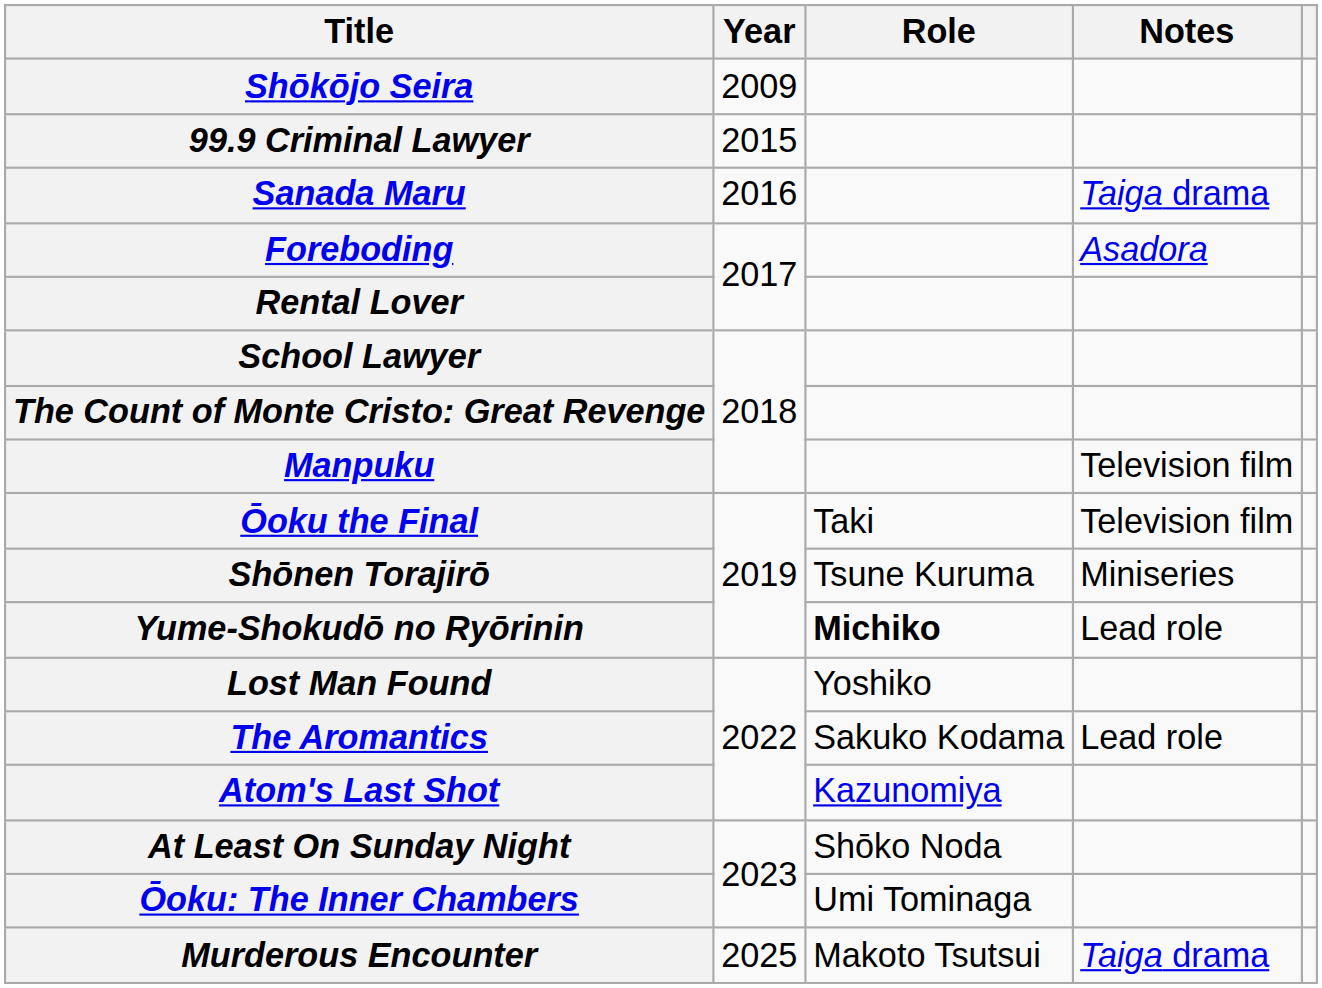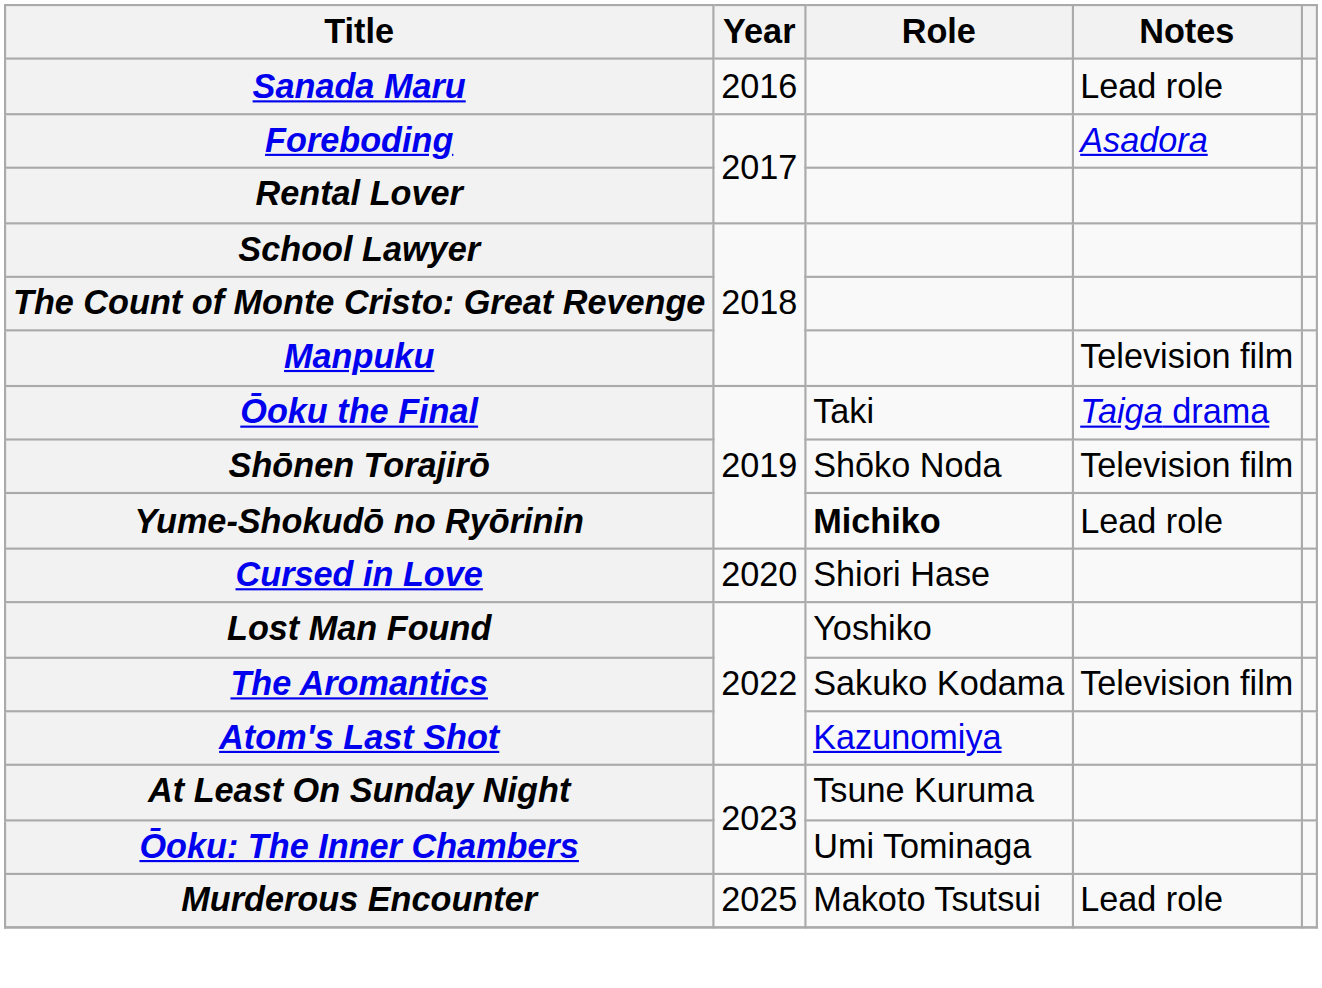 <table class="wikitable plainrowheaders sortable" style="margin-right: 0;">
 <tr>
 <th scope="col">Title</th>
 <th scope="col">Year</th>
 <th scope="col">Role</th>
 <th scope="col" class="unsortable">Notes</th>
 <th scope="col" class="unsortable"></th>
 </tr>
 <tr>
-<th scope=row><em><a href='#'>Shōkōjo Seira</a></em></th>
-<td>2009</td>
-<td></td>
-<td></td>
-<td style="text-align: center;"></td>
-</tr>
-<tr>
-<th scope=row><em>99.9 Criminal Lawyer</em></th>
-<td>2015</td>
-<td></td>
-<td></td>
-<td style="text-align: center;"></td>
-</tr>
-<tr>
 <th scope=row><em><a href='#'>Sanada Maru</a></em></th>
 <td>2016</td>
 <td></td>
-<td><a href='#'><em>Taiga</em> drama</a></td>
+<td>Lead role</td>
 <td style="text-align: center;"></td>
 </tr>
 <tr>
 <th scope=row><em><a href='#'>Foreboding</a></em></th>
 <td rowspan=2>2017</td>
 <td></td>
 <td><em><a href='#'>Asadora</a></em></td>
 <td style="text-align: center;"></td>
 </tr>
 <tr>
 <th scope=row><em>Rental Lover</em></th>
 <td></td>
 <td></td>
 <td style="text-align: center;"></td>
 </tr>
 <tr>
 <th scope=row><em>School Lawyer</em></th>
 <td rowspan=3>2018</td>
 <td></td>
 <td></td>
 <td style="text-align: center;"></td>
 </tr>
 <tr>
 <th scope=row><em>The Count of Monte Cristo: Great Revenge</em></th>
 <td></td>
 <td></td>
 <td style="text-align: center;"></td>
 </tr>
 <tr>
 <th scope=row><em><a href='#'>Manpuku</a></em></th>
 <td></td>
 <td>Television film</td>
 <td style="text-align: center;"></td>
 </tr>
 <tr>
 <th scope=row><em><a href='#'>Ōoku the Final</a></em></th>
 <td rowspan=3>2019</td>
 <td>Taki</td>
-<td>Television film</td>
+<td><a href='#'><em>Taiga</em> drama</a></td>
 <td style="text-align: center;"></td>
 </tr>
 <tr>
 <th scope=row><em>Shōnen Torajirō</em></th>
-<td>Tsune Kuruma</td>
-<td>Miniseries</td>
+<td>Shōko Noda</td>
+<td>Television film</td>
 <td style="text-align: center;"></td>
 </tr>
 <tr>
 <th scope=row><em>Yume-Shokudō no Ryōrinin</em></th>
 <td><strong>Michiko</strong></td>
 <td>Lead role</td>
+<td style="text-align: center;"></td>
+</tr>
+<tr>
+<th scope=row><em><a href='#'>Cursed in Love</a></em></th>
+<td rowspan=1>2020</td>
+<td>Shiori Hase</td>
+<td></td>
 <td style="text-align: center;"></td>
 </tr>
 <tr>
 <th scope=row><em>Lost Man Found</em></th>
 <td rowspan=3>2022</td>
 <td>Yoshiko</td>
 <td></td>
 <td style="text-align: center;"></td>
 </tr>
 <tr>
 <th scope=row><em><a href='#'>The Aromantics</a></em></th>
 <td>Sakuko Kodama</td>
-<td>Lead role</td>
+<td>Television film</td>
 <td style="text-align: center;"></td>
 </tr>
 <tr>
 <th scope=row><em><a href='#'>Atom's Last Shot</a></em></th>
 <td><a href='#'>Kazunomiya</a></td>
 <td></td>
 <td style="text-align: center;"></td>
 </tr>
 <tr>
 <th scope=row><em>At Least On Sunday Night</em></th>
 <td rowspan=2>2023</td>
-<td>Shōko Noda</td>
+<td>Tsune Kuruma</td>
 <td></td>
 <td style="text-align: center;"></td>
 </tr>
 <tr>
 <th scope=row><em><a href='#'>Ōoku: The Inner Chambers</a></em></th>
 <td>Umi Tominaga</td>
 <td></td>
 <td style="text-align: center;"></td>
 </tr>
 <tr>
 <th scope=row><em>Murderous Encounter</em></th>
 <td>2025</td>
 <td>Makoto Tsutsui</td>
-<td><a href='#'><em>Taiga</em> drama</a></td>
+<td>Lead role</td>
 <td style="text-align: center;"></td>
 </tr>
 <tr>
 </tr>
 </table>
